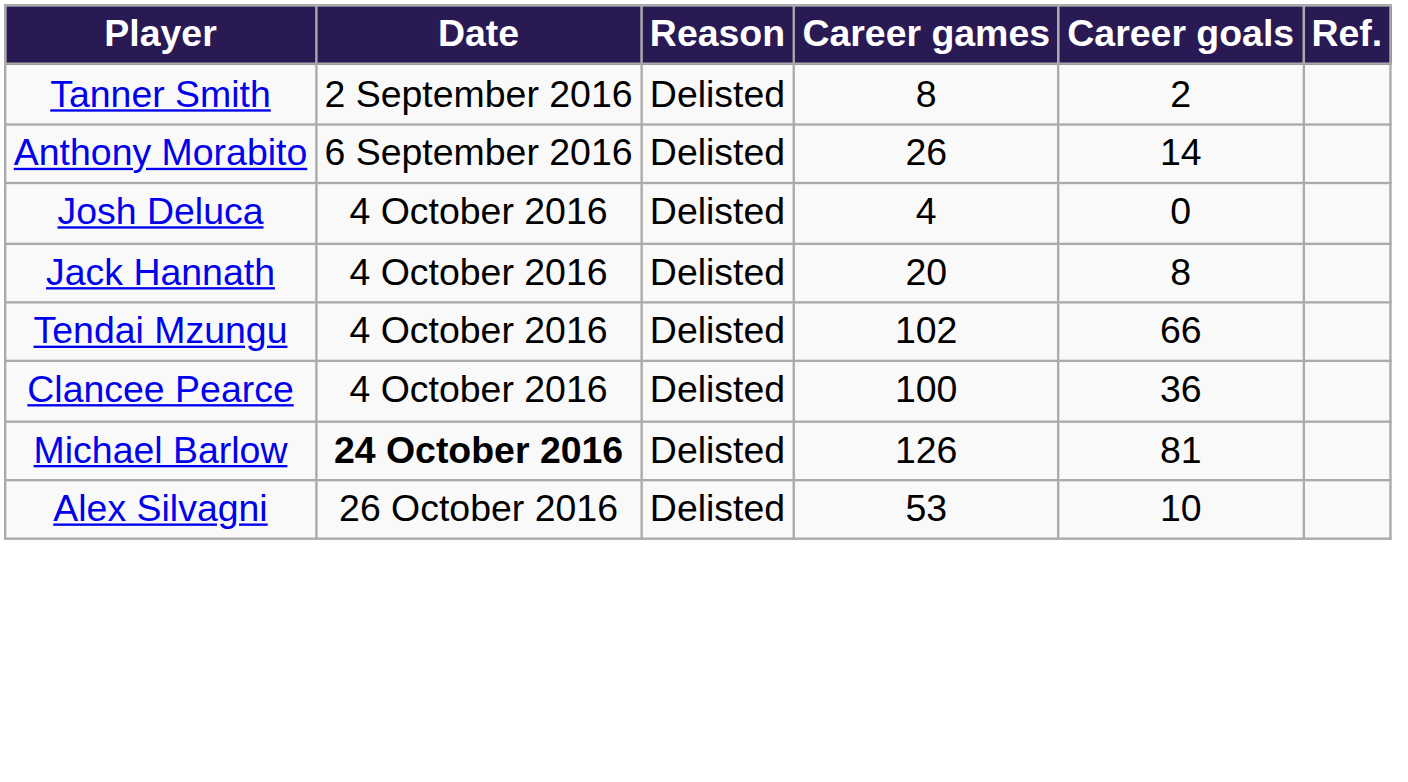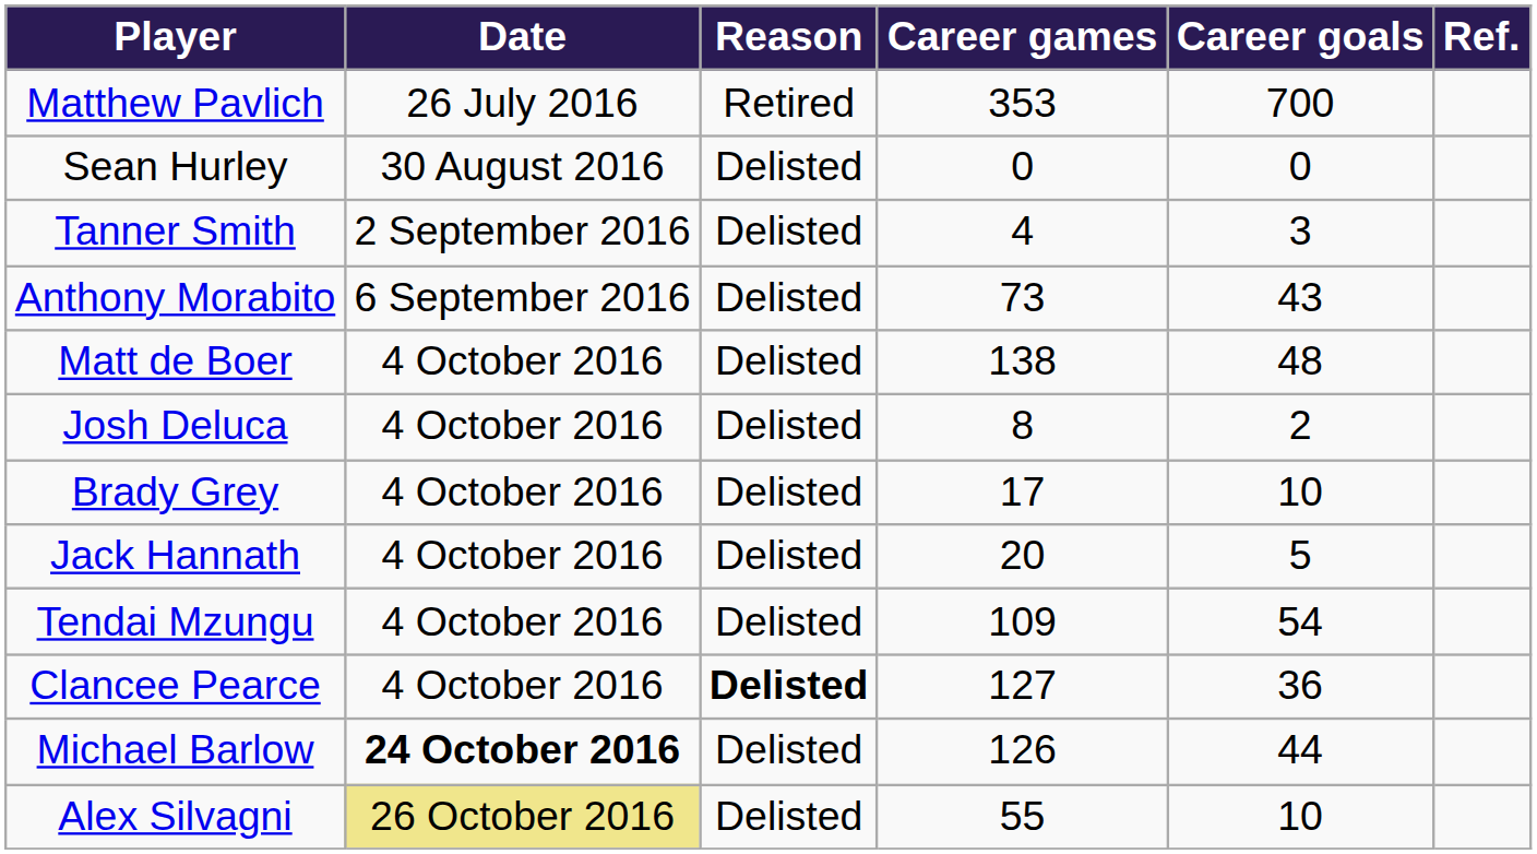 <table class="wikitable" style="text-align:center;">
 <tr>
 <td style="background:#2A1A54; color: white;"><strong>Player</strong></td>
 <td style="background:#2A1A54; color: white;"><strong>Date</strong></td>
 <td style="background:#2A1A54; color: white;"><strong>Reason</strong></td>
 <td style="background:#2A1A54; color: white;"><strong>Career games</strong></td>
 <td style="background:#2A1A54; color: white;"><strong>Career goals</strong></td>
 <td style="background:#2A1A54; color: white;"><strong>Ref.</strong></td>
 </tr>
 <tr>
+<td><a href='#'>Matthew Pavlich</a></td>
+<td>26 July 2016</td>
+<td>Retired</td>
+<td>353</td>
+<td>700</td>
+<td></td>
+</tr>
+<tr>
+<td>Sean Hurley</td>
+<td>30 August 2016</td>
+<td>Delisted</td>
+<td>0</td>
+<td>0</td>
+<td></td>
+</tr>
+<tr>
 <td><a href='#'>Tanner Smith</a></td>
 <td>2 September 2016</td>
+<td>Delisted</td>
+<td>4</td>
+<td>3</td>
+<td></td>
+</tr>
+<tr>
+<td><a href='#'>Anthony Morabito</a></td>
+<td>6 September 2016</td>
+<td>Delisted</td>
+<td>73</td>
+<td>43</td>
+<td></td>
+</tr>
+<tr>
+<td><a href='#'>Matt de Boer</a></td>
+<td>4 October 2016</td>
+<td>Delisted</td>
+<td>138</td>
+<td>48</td>
+<td></td>
+</tr>
+<tr>
+<td><a href='#'>Josh Deluca</a></td>
+<td>4 October 2016</td>
 <td>Delisted</td>
 <td>8</td>
 <td>2</td>
 <td></td>
 </tr>
 <tr>
-<td><a href='#'>Anthony Morabito</a></td>
-<td>6 September 2016</td>
-<td>Delisted</td>
-<td>26</td>
-<td>14</td>
-<td></td>
-</tr>
-<tr>
-<td><a href='#'>Josh Deluca</a></td>
+<td><a href='#'>Brady Grey</a></td>
 <td>4 October 2016</td>
 <td>Delisted</td>
-<td>4</td>
-<td>0</td>
+<td>17</td>
+<td>10</td>
 <td></td>
 </tr>
 <tr>
 <td><a href='#'>Jack Hannath</a></td>
 <td>4 October 2016</td>
 <td>Delisted</td>
 <td>20</td>
-<td>8</td>
+<td>5</td>
 <td></td>
 </tr>
 <tr>
 <td><a href='#'>Tendai Mzungu</a></td>
 <td>4 October 2016</td>
 <td>Delisted</td>
-<td>102</td>
-<td>66</td>
+<td>109</td>
+<td>54</td>
 <td></td>
 </tr>
 <tr>
 <td><a href='#'>Clancee Pearce</a></td>
 <td>4 October 2016</td>
-<td>Delisted</td>
-<td>100</td>
+<td><strong>Delisted</strong></td>
+<td>127</td>
 <td>36</td>
 <td></td>
 </tr>
 <tr>
 <td><a href='#'>Michael Barlow</a></td>
 <td><strong>24 October 2016</strong></td>
 <td>Delisted</td>
 <td>126</td>
-<td>81</td>
+<td>44</td>
 <td></td>
 </tr>
 <tr>
 <td><a href='#'>Alex Silvagni</a></td>
-<td>26 October 2016</td>
+<td style="background: khaki;">26 October 2016</td>
 <td>Delisted</td>
-<td>53</td>
+<td>55</td>
 <td>10</td>
 <td></td>
 </tr>
 </table>
